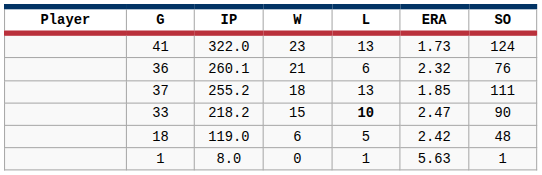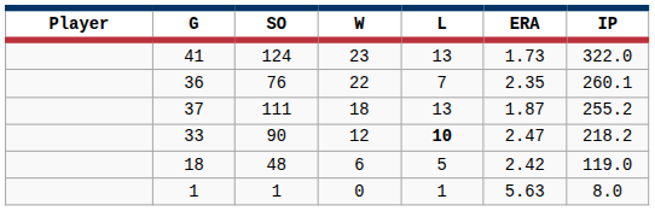 <table class="wikitable sortable">
 <tr>
 <th style="background:#FFFFFF; border-top:#023465 5px solid; border-bottom:#ba313c 5px solid;" width="16%">Player</th>
 <th style="background:#FFFFFF; border-top:#023465 5px solid; border-bottom:#ba313c 5px solid;" width="9%">G</th>
-<th style="background:#FFFFFF; border-top:#023465 5px solid; border-bottom:#ba313c 5px solid;" width="9%">IP</th>
+<th style="background:#FFFFFF; border-top:#023465 5px solid; border-bottom:#ba313c 5px solid;" width="9%">SO</th>
 <th style="background:#FFFFFF; border-top:#023465 5px solid; border-bottom:#ba313c 5px solid;" width="9%">W</th>
 <th style="background:#FFFFFF; border-top:#023465 5px solid; border-bottom:#ba313c 5px solid;" width="9%">L</th>
 <th style="background:#FFFFFF; border-top:#023465 5px solid; border-bottom:#ba313c 5px solid;" width="9%">ERA</th>
-<th style="background:#FFFFFF; border-top:#023465 5px solid; border-bottom:#ba313c 5px solid;" width="9%">SO</th>
+<th style="background:#FFFFFF; border-top:#023465 5px solid; border-bottom:#ba313c 5px solid;" width="9%">IP</th>
 </tr>
 <tr align="center">
 <td></td>
 <td>41</td>
-<td>322.0</td>
+<td>124</td>
 <td>23</td>
 <td>13</td>
 <td>1.73</td>
-<td>124</td>
+<td>322.0</td>
 </tr>
 <tr align="center">
 <td></td>
 <td>36</td>
+<td>76</td>
+<td>22</td>
+<td>7</td>
+<td>2.35</td>
 <td>260.1</td>
-<td>21</td>
-<td>6</td>
-<td>2.32</td>
-<td>76</td>
 </tr>
 <tr align="center">
 <td></td>
 <td>37</td>
-<td>255.2</td>
+<td>111</td>
 <td>18</td>
 <td>13</td>
-<td>1.85</td>
-<td>111</td>
+<td>1.87</td>
+<td>255.2</td>
 </tr>
 <tr align="center">
 <td></td>
 <td>33</td>
-<td>218.2</td>
-<td>15</td>
+<td>90</td>
+<td>12</td>
 <td><strong>10</strong></td>
 <td>2.47</td>
-<td>90</td>
+<td>218.2</td>
 </tr>
 <tr align="center">
 <td></td>
 <td>18</td>
-<td>119.0</td>
+<td>48</td>
 <td>6</td>
 <td>5</td>
 <td>2.42</td>
-<td>48</td>
+<td>119.0</td>
 </tr>
 <tr align="center">
 <td></td>
 <td>1</td>
-<td>8.0</td>
+<td>1</td>
 <td>0</td>
 <td>1</td>
 <td>5.63</td>
-<td>1</td>
+<td>8.0</td>
 </tr>
 </table>
